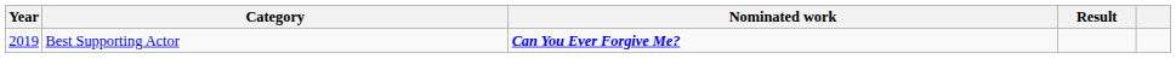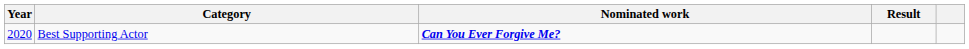 <table class=wikitable>
 <tr>
 <th scope="col" style="width:1em;">Year</th>
 <th scope="col" style="width:33em;">Category</th>
 <th scope="col" style="width:39em;">Nominated work</th>
 <th scope="col" style="width:5em;">Result</th>
 <th scope="col" style="width:2em;"></th>
 </tr>
 <tr>
-<td><a href='#'>2019</a></td>
+<td><a href='#'>2020</a></td>
 <td><a href='#'>Best Supporting Actor</a></td>
 <td><strong><em><a href='#'>Can You Ever Forgive Me?</a></em></strong></td>
 <td></td>
 <td style="text-align:center;"></td>
 </tr>
 </table>
